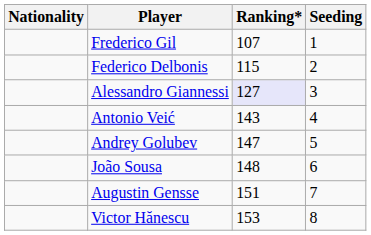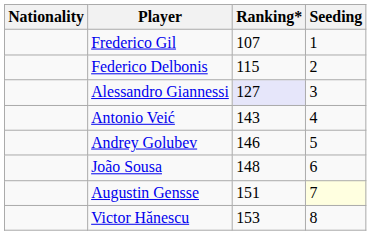 <table class="wikitable" border="1">
 <tr>
 <th>Nationality</th>
 <th>Player</th>
 <th>Ranking*</th>
 <th>Seeding</th>
 </tr>
 <tr>
 <td></td>
 <td><a href='#'>Frederico Gil</a></td>
 <td>107</td>
 <td>1</td>
 </tr>
 <tr>
 <td></td>
 <td><a href='#'>Federico Delbonis</a></td>
 <td>115</td>
 <td>2</td>
 </tr>
 <tr>
 <td></td>
 <td><a href='#'>Alessandro Giannessi</a></td>
 <td style="background: lavender;">127</td>
 <td>3</td>
 </tr>
 <tr>
 <td></td>
 <td><a href='#'>Antonio Veić</a></td>
 <td>143</td>
 <td>4</td>
 </tr>
 <tr>
 <td></td>
 <td><a href='#'>Andrey Golubev</a></td>
-<td>147</td>
+<td>146</td>
 <td>5</td>
 </tr>
 <tr>
 <td></td>
 <td><a href='#'>João Sousa</a></td>
 <td>148</td>
 <td>6</td>
 </tr>
 <tr>
 <td></td>
 <td><a href='#'>Augustin Gensse</a></td>
 <td>151</td>
-<td>7</td>
+<td style="background: lightyellow;">7</td>
 </tr>
 <tr>
 <td></td>
 <td><a href='#'>Victor Hănescu</a></td>
 <td>153</td>
 <td>8</td>
 </tr>
 </table>
